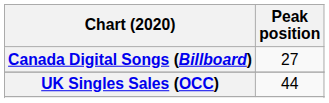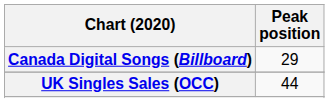 <table class="wikitable sortable plainrowheaders" style="text-align:center;">
 <tr>
 <th>Chart (2020)</th>
 <th>Peak<br>position</th>
 </tr>
 <tr>
 <th scope="row"><a href='#'>Canada Digital Songs</a> (<em><a href='#'>Billboard</a></em>)</th>
-<td>27</td>
+<td>29</td>
 </tr>
 <tr>
 </tr>
 <tr>
 </tr>
 <tr>
 <th scope="row"><a href='#'>UK Singles Sales</a> (<a href='#'>OCC</a>)</th>
 <td>44</td>
 </tr>
 <tr>
 </tr>
 <tr>
 </tr>
 <tr>
 </tr>
 <tr>
 </tr>
 </table>
